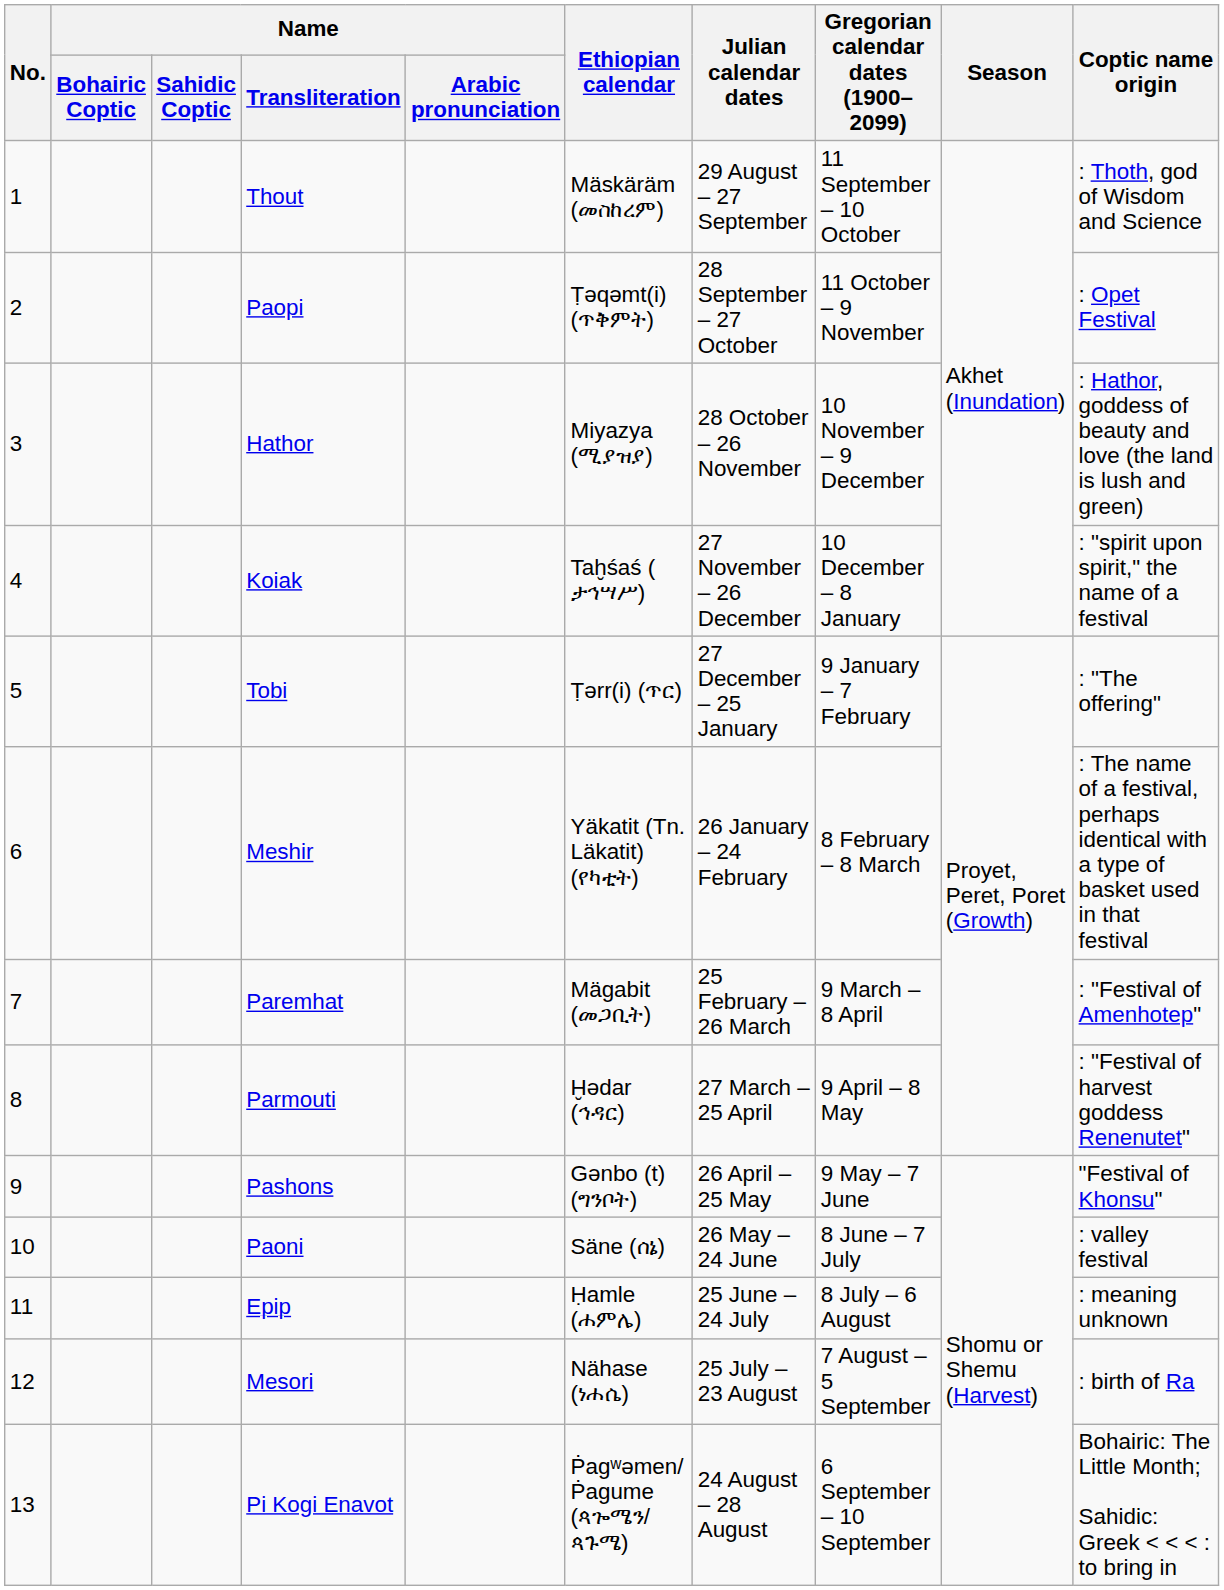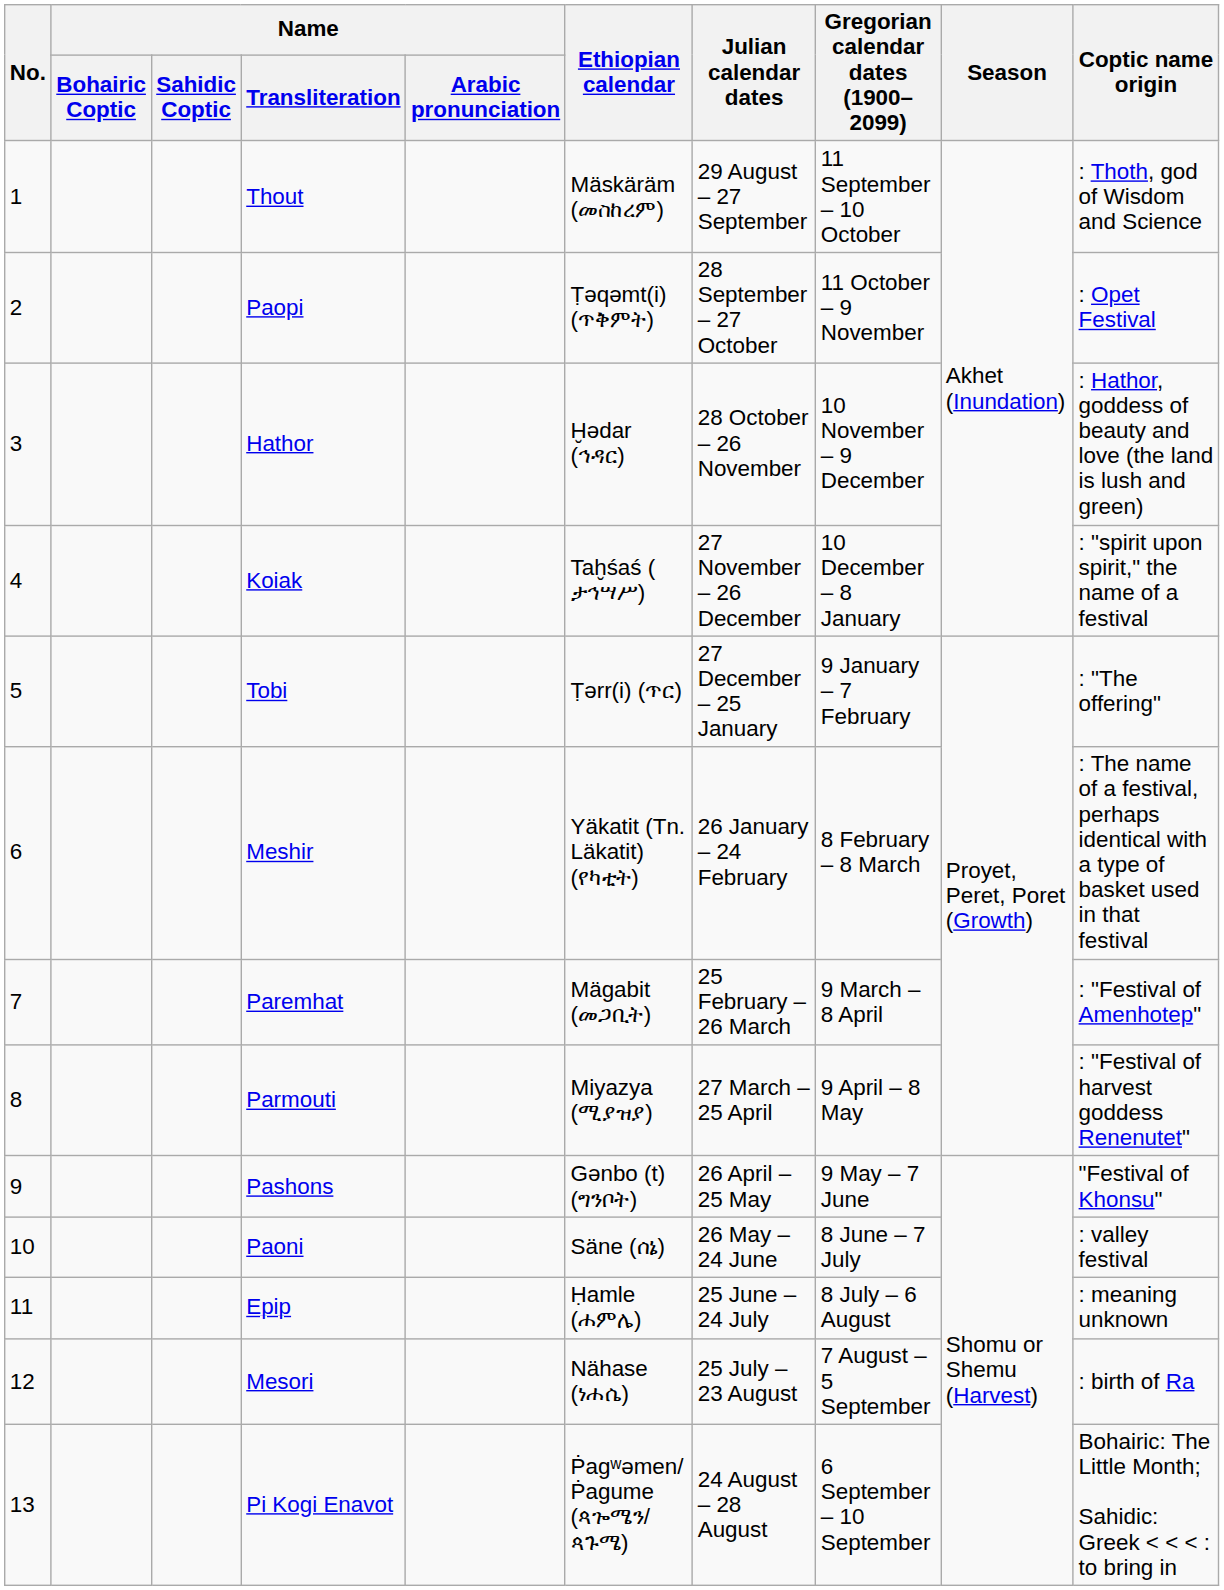 <table class="wikitable">
 <tr>
 <th rowspan=2>No.</th>
 <th colspan=4>Name</th>
 <th rowspan="2"><a href='#'>Ethiopian calendar</a></th>
 <th rowspan=2>Julian calendar dates</th>
 <th rowspan=2>Gregorian calendar dates (1900–2099)</th>
 <th rowspan=2>Season</th>
 <th rowspan=2>Coptic name origin</th>
 </tr>
 <tr>
 <th><a href='#'>Bohairic</a><br><a href='#'>Coptic</a></th>
 <th><a href='#'>Sahidic</a><br><a href='#'>Coptic</a></th>
 <th><a href='#'>Transliteration</a></th>
 <th><a href='#'>Arabic</a><br><a href='#'>pronunciation</a><br></th>
 </tr>
 <tr>
 <td>1</td>
 <td></td>
 <td></td>
 <td><a href='#'>Thout</a></td>
 <td> </td>
 <td>Mäskäräm (መስከረም)</td>
 <td>29 August – 27 September</td>
 <td>11 September – 10 October</td>
 <td rowspan="4">Akhet (<a href='#'>Inundation</a>)</td>
 <td>: <a href='#'>Thoth</a>, god of Wisdom and Science</td>
 </tr>
 <tr>
 <td>2</td>
 <td></td>
 <td></td>
 <td><a href='#'>Paopi</a></td>
 <td> </td>
 <td>Ṭəqəmt(i) (ጥቅምት)</td>
 <td>28 September – 27 October</td>
 <td>11 October – 9 November</td>
 <td>: <a href='#'>Opet Festival</a></td>
 </tr>
 <tr>
 <td>3</td>
 <td></td>
 <td></td>
 <td><a href='#'>Hathor</a></td>
 <td> </td>
-<td>Miyazya (ሚያዝያ)</td>
+<td>Ḫədar (ኅዳር)</td>
 <td>28 October – 26 November</td>
 <td>10 November – 9 December</td>
 <td>: <a href='#'>Hathor</a>, goddess of beauty and love (the land is lush and green)</td>
 </tr>
 <tr>
 <td>4</td>
 <td></td>
 <td></td>
 <td><a href='#'>Koiak</a></td>
 <td> </td>
 <td>Taḫśaś ( ታኅሣሥ)</td>
 <td>27 November – 26 December</td>
 <td>10 December – 8 January</td>
 <td>: "spirit upon spirit," the name of a festival</td>
 </tr>
 <tr>
 <td>5</td>
 <td></td>
 <td></td>
 <td><a href='#'>Tobi</a></td>
 <td> </td>
 <td>Ṭərr(i) (ጥር)</td>
 <td>27 December – 25 January</td>
 <td>9 January – 7 February</td>
 <td rowspan="4">Proyet, Peret, Poret (<a href='#'>Growth</a>)</td>
 <td>: "The offering"</td>
 </tr>
 <tr>
 <td>6</td>
 <td></td>
 <td></td>
 <td><a href='#'>Meshir</a></td>
 <td> </td>
 <td>Yäkatit (Tn. Läkatit) (የካቲት)</td>
 <td>26 January – 24 February</td>
 <td>8 February – 8 March</td>
 <td>: The name of a festival, perhaps identical with a type of basket used in that festival</td>
 </tr>
 <tr>
 <td>7</td>
 <td></td>
 <td></td>
 <td><a href='#'>Paremhat</a></td>
 <td> </td>
 <td>Mägabit (መጋቢት)</td>
 <td>25 February – 26 March</td>
 <td>9 March – 8 April</td>
 <td>: "Festival of <a href='#'>Amenhotep</a>"</td>
 </tr>
 <tr>
 <td>8</td>
 <td></td>
 <td></td>
 <td><a href='#'>Parmouti</a></td>
 <td> </td>
-<td>Ḫədar (ኅዳር)</td>
+<td>Miyazya (ሚያዝያ)</td>
 <td>27 March – 25 April</td>
 <td>9 April – 8 May</td>
 <td>: "Festival of harvest goddess <a href='#'>Renenutet</a>"</td>
 </tr>
 <tr>
 <td>9</td>
 <td></td>
 <td></td>
 <td><a href='#'>Pashons</a></td>
 <td> </td>
 <td>Gənbo (t) (ግንቦት)</td>
 <td>26 April – 25 May</td>
 <td>9 May – 7 June</td>
 <td rowspan="5">Shomu or Shemu (<a href='#'>Harvest</a>)</td>
 <td> "Festival of <a href='#'>Khonsu</a>"</td>
 </tr>
 <tr>
 <td>10</td>
 <td></td>
 <td></td>
 <td><a href='#'>Paoni</a></td>
 <td> </td>
 <td>Säne (ሰኔ)</td>
 <td>26 May – 24 June</td>
 <td>8 June – 7 July</td>
 <td>: valley festival</td>
 </tr>
 <tr>
 <td>11</td>
 <td></td>
 <td></td>
 <td><a href='#'>Epip</a></td>
 <td> </td>
 <td>Ḥamle (ሐምሌ)</td>
 <td>25 June – 24 July</td>
 <td>8 July – 6 August</td>
 <td>: meaning unknown</td>
 </tr>
 <tr>
 <td>12</td>
 <td></td>
 <td></td>
 <td><a href='#'>Mesori</a></td>
 <td> </td>
 <td>Nähase (ነሐሴ)</td>
 <td>25 July – 23 August</td>
 <td>7 August – 5 September</td>
 <td>: birth of <a href='#'>Ra</a></td>
 </tr>
 <tr>
 <td>13</td>
 <td></td>
 <td></td>
 <td><a href='#'>Pi Kogi Enavot</a></td>
 <td> </td>
 <td>Ṗagʷəmen/Ṗagume (ጳጐሜን/ጳጉሜ)</td>
 <td>24 August – 28 August</td>
 <td>6 September – 10 September</td>
 <td>Bohairic: The Little Month;<br><br>Sahidic: Greek  <  <  < : to bring in</td>
 </tr>
 </table>
